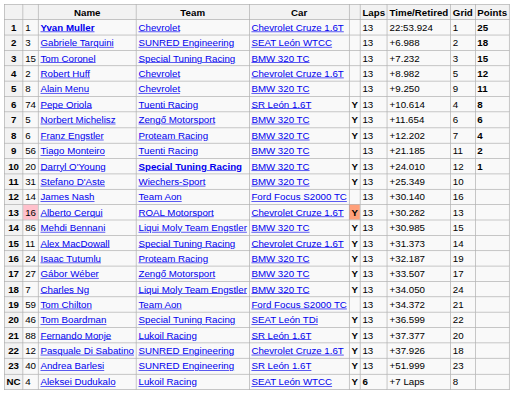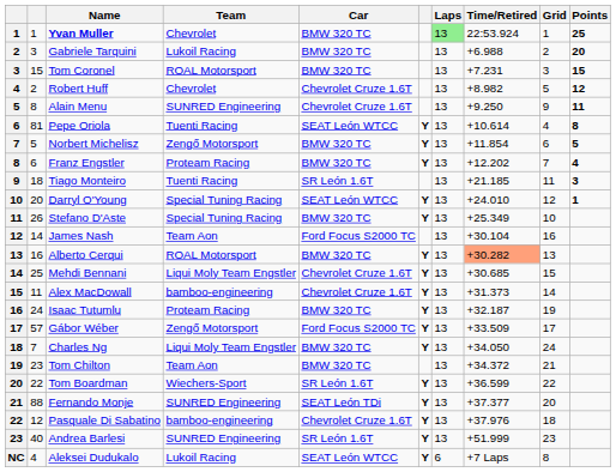 <table class="wikitable sortable" style="font-size: 95%;">
 <tr>
 <th></th>
 <th></th>
 <th>Name</th>
 <th>Team</th>
 <th>Car</th>
 <th></th>
 <th>Laps</th>
 <th>Time/Retired</th>
 <th>Grid</th>
 <th>Points</th>
 </tr>
 <tr>
 <th>1</th>
 <td>1</td>
 <td> <strong><a href='#'>Yvan Muller</a></strong></td>
 <td><a href='#'>Chevrolet</a></td>
-<td><a href='#'>Chevrolet Cruze 1.6T</a></td>
+<td><a href='#'>BMW 320 TC</a></td>
 <td></td>
-<td>13</td>
+<td style="background: lightgreen;">13</td>
 <td>22:53.924</td>
 <td>1</td>
 <td><strong>25</strong></td>
 </tr>
 <tr>
 <th>2</th>
 <td>3</td>
 <td> <a href='#'>Gabriele Tarquini</a></td>
-<td><a href='#'>SUNRED Engineering</a></td>
-<td><a href='#'>SEAT León WTCC</a></td>
+<td><a href='#'>Lukoil Racing</a></td>
+<td><a href='#'>BMW 320 TC</a></td>
 <td></td>
 <td>13</td>
 <td>+6.988</td>
 <td>2</td>
-<td><strong>18</strong></td>
+<td><strong>20</strong></td>
 </tr>
 <tr>
 <th>3</th>
 <td>15</td>
 <td> <a href='#'>Tom Coronel</a></td>
-<td><a href='#'>Special Tuning Racing</a></td>
+<td><a href='#'>ROAL Motorsport</a></td>
 <td><a href='#'>BMW 320 TC</a></td>
 <td></td>
 <td>13</td>
-<td>+7.232</td>
+<td>+7.231</td>
 <td>3</td>
 <td><strong>15</strong></td>
 </tr>
 <tr>
 <th>4</th>
 <td>2</td>
 <td> <a href='#'>Robert Huff</a></td>
 <td><a href='#'>Chevrolet</a></td>
 <td><a href='#'>Chevrolet Cruze 1.6T</a></td>
 <td></td>
 <td>13</td>
 <td>+8.982</td>
 <td>5</td>
 <td><strong>12</strong></td>
 </tr>
 <tr>
 <th>5</th>
 <td>8</td>
 <td> <a href='#'>Alain Menu</a></td>
-<td><a href='#'>Chevrolet</a></td>
-<td><a href='#'>BMW 320 TC</a></td>
+<td><a href='#'>SUNRED Engineering</a></td>
+<td><a href='#'>Chevrolet Cruze 1.6T</a></td>
 <td></td>
 <td>13</td>
 <td>+9.250</td>
 <td>9</td>
 <td><strong>11</strong></td>
 </tr>
 <tr>
 <th>6</th>
-<td>74</td>
+<td>81</td>
 <td> <a href='#'>Pepe Oriola</a></td>
 <td><a href='#'>Tuenti Racing</a></td>
-<td><a href='#'>SR León 1.6T</a></td>
+<td><a href='#'>SEAT León WTCC</a></td>
 <td align=center><strong><span>Y</span></strong></td>
 <td>13</td>
 <td>+10.614</td>
 <td>4</td>
 <td><strong>8</strong></td>
 </tr>
 <tr>
 <th>7</th>
 <td>5</td>
 <td> <a href='#'>Norbert Michelisz</a></td>
 <td><a href='#'>Zengő Motorsport</a></td>
 <td><a href='#'>BMW 320 TC</a></td>
 <td align=center><strong><span>Y</span></strong></td>
 <td>13</td>
-<td>+11.654</td>
+<td>+11.854</td>
 <td>6</td>
-<td><strong>6</strong></td>
+<td><strong>5</strong></td>
 </tr>
 <tr>
 <th>8</th>
 <td>6</td>
 <td> <a href='#'>Franz Engstler</a></td>
 <td><a href='#'>Proteam Racing</a></td>
 <td><a href='#'>BMW 320 TC</a></td>
 <td align=center><strong><span>Y</span></strong></td>
 <td>13</td>
 <td>+12.202</td>
 <td>7</td>
 <td><strong>4</strong></td>
 </tr>
 <tr>
 <th>9</th>
-<td>56</td>
+<td>18</td>
 <td> <a href='#'>Tiago Monteiro</a></td>
 <td><a href='#'>Tuenti Racing</a></td>
-<td><a href='#'>BMW 320 TC</a></td>
+<td><a href='#'>SR León 1.6T</a></td>
 <td></td>
 <td>13</td>
 <td>+21.185</td>
 <td>11</td>
-<td><strong>2</strong></td>
+<td><strong>3</strong></td>
 </tr>
 <tr>
 <th>10</th>
 <td>20</td>
 <td> <a href='#'>Darryl O'Young</a></td>
-<td><strong><a href='#'>Special Tuning Racing</a></strong></td>
-<td><a href='#'>BMW 320 TC</a></td>
+<td><a href='#'>Special Tuning Racing</a></td>
+<td><a href='#'>SEAT León WTCC</a></td>
 <td align=center><strong><span>Y</span></strong></td>
 <td>13</td>
 <td>+24.010</td>
 <td>12</td>
 <td><strong>1</strong></td>
 </tr>
 <tr>
 <th>11</th>
-<td>31</td>
+<td>26</td>
 <td> <a href='#'>Stefano D'Aste</a></td>
-<td><a href='#'>Wiechers-Sport</a></td>
+<td><a href='#'>Special Tuning Racing</a></td>
 <td><a href='#'>BMW 320 TC</a></td>
 <td align=center><strong><span>Y</span></strong></td>
 <td>13</td>
 <td>+25.349</td>
 <td>10</td>
 <td></td>
 </tr>
 <tr>
 <th>12</th>
 <td>14</td>
 <td> <a href='#'>James Nash</a></td>
 <td><a href='#'>Team Aon</a></td>
 <td><a href='#'>Ford Focus S2000 TC</a></td>
 <td></td>
 <td>13</td>
-<td>+30.140</td>
+<td>+30.104</td>
 <td>16</td>
 <td></td>
 </tr>
 <tr>
 <th>13</th>
-<td style="background: pink;">16</td>
+<td>16</td>
 <td> <a href='#'>Alberto Cerqui</a></td>
 <td><a href='#'>ROAL Motorsport</a></td>
-<td><a href='#'>Chevrolet Cruze 1.6T</a></td>
-<td align=center style="background: lightsalmon;"><strong><span>Y</span></strong></td>
+<td><a href='#'>BMW 320 TC</a></td>
+<td align=center><strong><span>Y</span></strong></td>
 <td>13</td>
-<td>+30.282</td>
+<td style="background: lightsalmon;">+30.282</td>
 <td>13</td>
 <td></td>
 </tr>
 <tr>
 <th>14</th>
-<td>86</td>
+<td>25</td>
 <td> <a href='#'>Mehdi Bennani</a></td>
 <td><a href='#'>Liqui Moly Team Engstler</a></td>
-<td><a href='#'>BMW 320 TC</a></td>
+<td><a href='#'>Chevrolet Cruze 1.6T</a></td>
 <td align=center><strong><span>Y</span></strong></td>
 <td>13</td>
-<td>+30.985</td>
+<td>+30.685</td>
 <td>15</td>
 <td></td>
 </tr>
 <tr>
 <th>15</th>
 <td>11</td>
 <td> <a href='#'>Alex MacDowall</a></td>
-<td><a href='#'>Special Tuning Racing</a></td>
+<td><a href='#'>bamboo-engineering</a></td>
 <td><a href='#'>Chevrolet Cruze 1.6T</a></td>
 <td align=center><strong><span>Y</span></strong></td>
 <td>13</td>
 <td>+31.373</td>
 <td>14</td>
 <td></td>
 </tr>
 <tr>
 <th>16</th>
 <td>24</td>
 <td> <a href='#'>Isaac Tutumlu</a></td>
 <td><a href='#'>Proteam Racing</a></td>
 <td><a href='#'>BMW 320 TC</a></td>
 <td align=center><strong><span>Y</span></strong></td>
 <td>13</td>
 <td>+32.187</td>
 <td>19</td>
 <td></td>
 </tr>
 <tr>
 <th>17</th>
-<td>27</td>
+<td>57</td>
 <td> <a href='#'>Gábor Wéber</a></td>
 <td><a href='#'>Zengő Motorsport</a></td>
-<td><a href='#'>BMW 320 TC</a></td>
+<td><a href='#'>Ford Focus S2000 TC</a></td>
 <td align=center><strong><span>Y</span></strong></td>
 <td>13</td>
-<td>+33.507</td>
+<td>+33.509</td>
 <td>17</td>
 <td></td>
 </tr>
 <tr>
 <th>18</th>
 <td>7</td>
 <td> <a href='#'>Charles Ng</a></td>
 <td><a href='#'>Liqui Moly Team Engstler</a></td>
 <td><a href='#'>BMW 320 TC</a></td>
 <td align=center><strong><span>Y</span></strong></td>
 <td>13</td>
 <td>+34.050</td>
 <td>24</td>
 <td></td>
 </tr>
 <tr>
 <th>19</th>
-<td>59</td>
+<td>23</td>
 <td> <a href='#'>Tom Chilton</a></td>
 <td><a href='#'>Team Aon</a></td>
-<td><a href='#'>Ford Focus S2000 TC</a></td>
+<td><a href='#'>BMW 320 TC</a></td>
 <td></td>
 <td>13</td>
 <td>+34.372</td>
 <td>21</td>
 <td></td>
 </tr>
 <tr>
 <th>20</th>
-<td>46</td>
+<td>22</td>
 <td> <a href='#'>Tom Boardman</a></td>
-<td><a href='#'>Special Tuning Racing</a></td>
-<td><a href='#'>SEAT León TDi</a></td>
+<td><a href='#'>Wiechers-Sport</a></td>
+<td><a href='#'>SR León 1.6T</a></td>
 <td align=center><strong><span>Y</span></strong></td>
 <td>13</td>
 <td>+36.599</td>
 <td>22</td>
 <td></td>
 </tr>
 <tr>
 <th>21</th>
 <td>88</td>
 <td> <a href='#'>Fernando Monje</a></td>
-<td><a href='#'>Lukoil Racing</a></td>
-<td><a href='#'>SR León 1.6T</a></td>
+<td><a href='#'>SUNRED Engineering</a></td>
+<td><a href='#'>SEAT León TDi</a></td>
 <td align=center><strong><span>Y</span></strong></td>
 <td>13</td>
 <td>+37.377</td>
 <td>20</td>
 <td></td>
 </tr>
 <tr>
 <th>22</th>
 <td>12</td>
 <td> <a href='#'>Pasquale Di Sabatino</a></td>
-<td><a href='#'>SUNRED Engineering</a></td>
+<td><a href='#'>bamboo-engineering</a></td>
 <td><a href='#'>Chevrolet Cruze 1.6T</a></td>
 <td align=center><strong><span>Y</span></strong></td>
 <td>13</td>
-<td>+37.926</td>
+<td>+37.976</td>
 <td>18</td>
 <td></td>
 </tr>
 <tr>
 <th>23</th>
 <td>40</td>
 <td> <a href='#'>Andrea Barlesi</a></td>
 <td><a href='#'>SUNRED Engineering</a></td>
 <td><a href='#'>SR León 1.6T</a></td>
 <td align=center><strong><span>Y</span></strong></td>
 <td>13</td>
 <td>+51.999</td>
 <td>23</td>
 <td></td>
 </tr>
 <tr>
 <th>NC</th>
 <td>4</td>
 <td> <a href='#'>Aleksei Dudukalo</a></td>
 <td><a href='#'>Lukoil Racing</a></td>
 <td><a href='#'>SEAT León WTCC</a></td>
 <td align=center><strong><span>Y</span></strong></td>
-<td><strong>6</strong></td>
+<td>6</td>
 <td>+7 Laps</td>
 <td>8</td>
 <td></td>
 </tr>
 </table>
